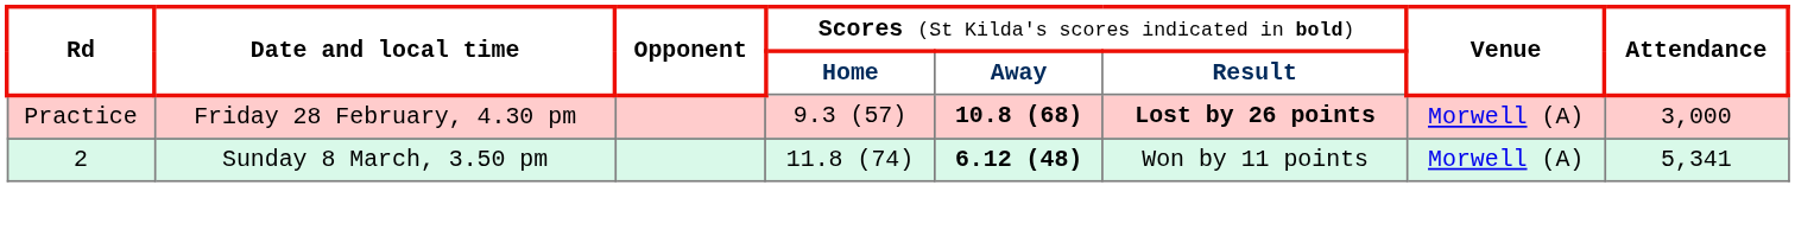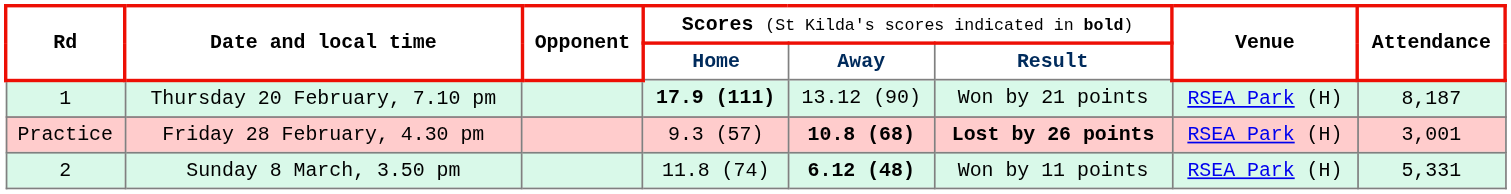 <table border="1" cellpadding="3" cellspacing="0" style="border-collapse:collapse; font-size:90%; text-align:center; width:100%;">
 <tr>
 <td rowspan="2" style="border: solid #ED0F05 2px;"><strong>Rd</strong></td>
 <td rowspan="2" style="border: solid #ED0F05 2px;"><strong>Date and local time</strong></td>
 <td rowspan="2" style="border: solid #ED0F05 2px;"><strong>Opponent</strong></td>
 <td colspan="3" style="border: solid #ED0F05 2px;"><strong>Scores</strong> <small>(St Kilda's scores indicated in <strong>bold</strong>)</small></td>
 <td rowspan="2" style="border: solid #ED0F05 2px;"><strong>Venue</strong></td>
 <td rowspan="2" style="border: solid #ED0F05 2px;"><strong>Attendance</strong></td>
 </tr>
 <tr>
 <th style="color:#002B5C">Home</th>
 <th style="color:#002B5C">Away</th>
 <th style="color:#002B5C">Result</th>
 </tr>
+<tr style="background:#d9f9e9;">
+<td>1</td>
+<td>Thursday 20 February, 7.10 pm</td>
+<td></td>
+<td><strong>17.9 (111)</strong></td>
+<td>13.12 (90)</td>
+<td>Won by 21 points</td>
+<td><a href='#'>RSEA Park</a> (H)</td>
+<td>8,187</td>
+</tr>
 <tr style=background:#fcc>
 <td>Practice</td>
 <td>Friday 28 February, 4.30 pm</td>
 <td></td>
 <td>9.3 (57)</td>
 <td><strong>10.8 (68)</strong></td>
 <td><strong>Lost by 26 points</strong></td>
-<td><a href='#'>Morwell</a> (A)</td>
-<td>3,000</td>
+<td><a href='#'>RSEA Park</a> (H)</td>
+<td>3,001</td>
 </tr>
 <tr style="background:#d9f9e9;">
 <td>2</td>
 <td>Sunday 8 March, 3.50 pm</td>
 <td></td>
 <td>11.8 (74)</td>
 <td><strong>6.12 (48)</strong></td>
 <td>Won by 11 points</td>
-<td><a href='#'>Morwell</a> (A)</td>
-<td>5,341</td>
+<td><a href='#'>RSEA Park</a> (H)</td>
+<td>5,331</td>
 </tr>
 </table>
